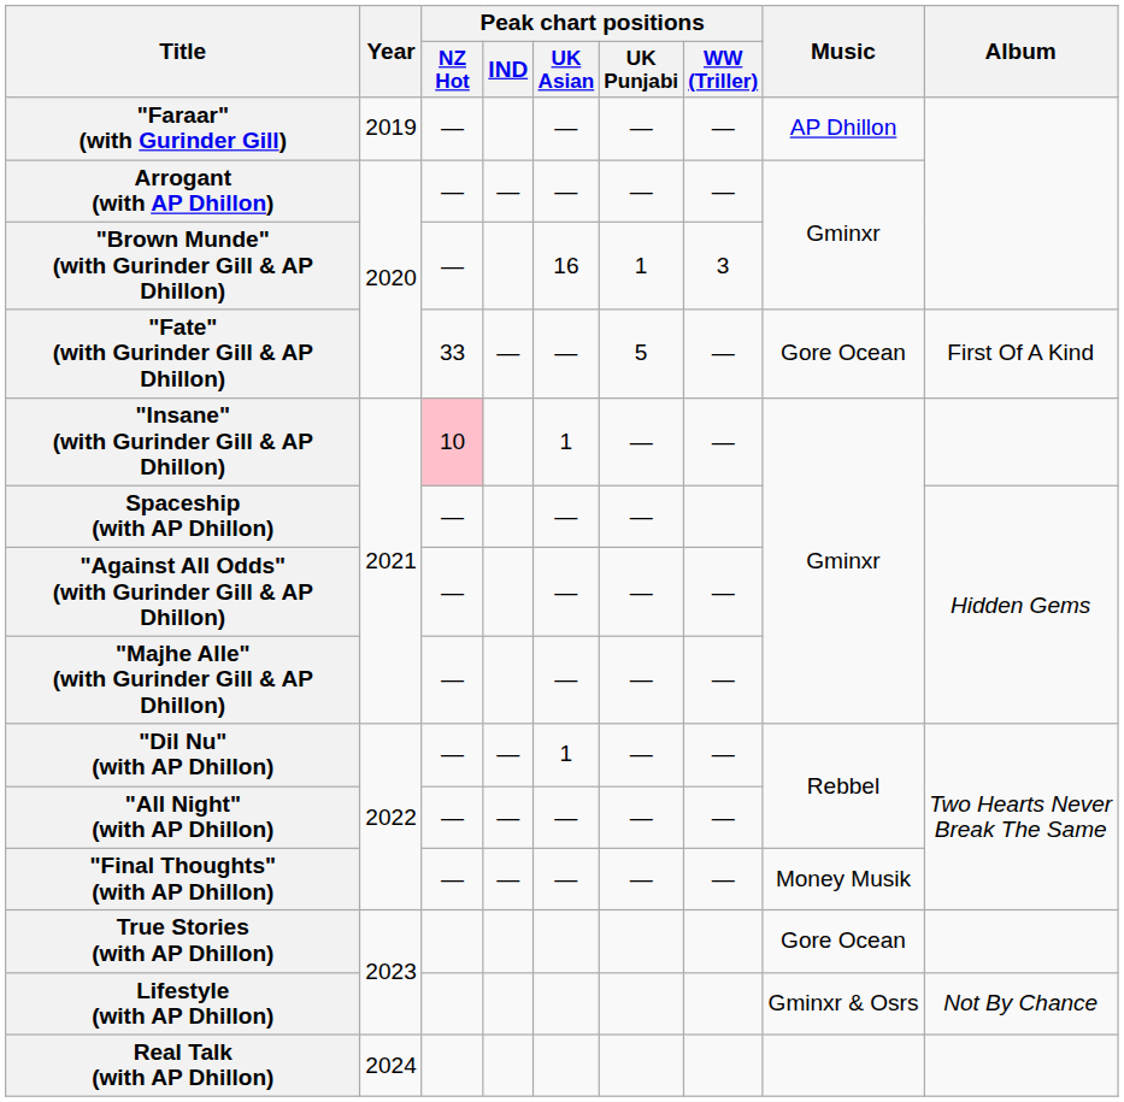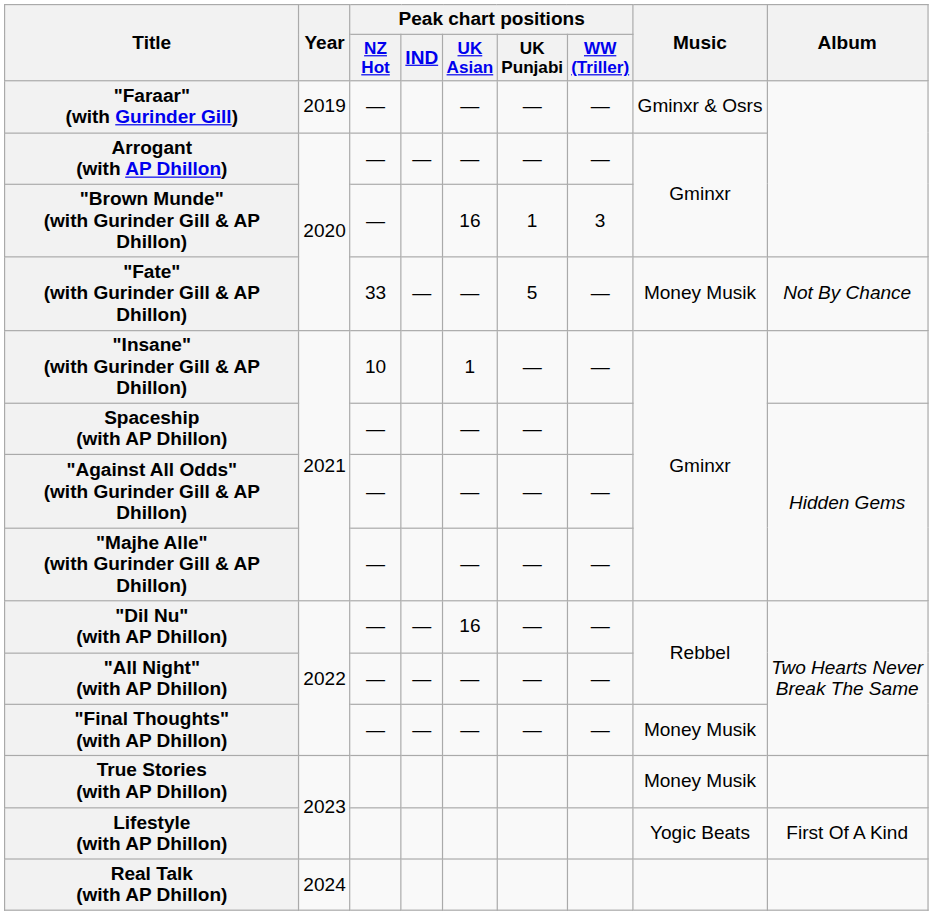 <table class="wikitable plainrowheaders" style="text-align:center;">
 <tr>
 <th rowspan="2" scope="col" style="width:15em;">Title</th>
 <th rowspan="2" scope="col">Year</th>
 <th colspan="5">Peak chart positions</th>
 <th rowspan="2" scope="col">Music</th>
 <th rowspan="2" scope="col">Album</th>
 </tr>
 <tr>
 <th scope="col" style="width:2.5em;font-size:90%;"><a href='#'>NZ<br>Hot</a><br></th>
 <th><a href='#'>IND</a></th>
 <th scope="col" style="width:2.5em;font-size:90%;"><a href='#'>UK<br>Asian</a></th>
 <th scope="col" style="width:2.5em;font-size:90%;">UK Punjabi</th>
 <th scope="col" style="width:2.5em;font-size:90%;"><a href='#'>WW (Triller)</a></th>
 </tr>
 <tr>
 <th scope="row">"Faraar"<br><span>(with <a href='#'>Gurinder Gill</a>)</span></th>
 <td>2019</td>
 <td>—</td>
 <td></td>
 <td>—</td>
 <td>—</td>
 <td>—</td>
-<td><a href='#'>AP Dhillon</a></td>
+<td>Gminxr & Osrs</td>
 <td rowspan="3"></td>
 </tr>
 <tr>
 <th scope="row">Arrogant <br><span>(with <a href='#'>AP Dhillon</a>)</span></th>
 <td rowspan="3">2020</td>
 <td>—</td>
 <td>—</td>
 <td>—</td>
 <td>—</td>
 <td>—</td>
 <td rowspan="2">Gminxr</td>
 </tr>
 <tr>
 <th scope="row">"Brown Munde"<br><span>(with Gurinder Gill & AP Dhillon)</span></th>
 <td>—</td>
 <td></td>
 <td>16</td>
 <td>1</td>
 <td>3</td>
 </tr>
 <tr>
 <th scope="row">"Fate"<br><span>(with Gurinder Gill & AP Dhillon)</span></th>
 <td>33</td>
 <td>—</td>
 <td>—</td>
 <td>5</td>
 <td>—</td>
-<td>Gore Ocean</td>
-<td>First Of A Kind</td>
+<td>Money Musik</td>
+<td><em>Not By Chance</em></td>
 </tr>
 <tr>
 <th scope="row">"Insane"<br><span>(with Gurinder Gill & AP Dhillon)</span></th>
 <td rowspan="4">2021</td>
-<td style="background: pink;">10 </td>
+<td>10 </td>
 <td></td>
 <td>1</td>
 <td>—</td>
 <td>—</td>
 <td rowspan="4">Gminxr</td>
 <td></td>
 </tr>
 <tr>
 <th scope="row">Spaceship <br><span>(with AP Dhillon)</span></th>
 <td>—</td>
 <td></td>
 <td>—</td>
 <td>—</td>
 <td></td>
 <td rowspan="3"><em>Hidden Gems</em></td>
 </tr>
 <tr>
 <th scope="row">"Against All Odds"<br><span>(with Gurinder Gill & AP Dhillon)</span></th>
 <td>—</td>
 <td></td>
 <td>—</td>
 <td>—</td>
 <td>—</td>
 </tr>
 <tr>
 <th scope="row">"Majhe Alle" <br><span>(with Gurinder Gill & AP Dhillon)</span></th>
 <td>—</td>
 <td></td>
 <td>—</td>
 <td>—</td>
 <td>—</td>
 </tr>
 <tr>
 <th scope="row">"Dil Nu" <br><span>(with AP Dhillon)</span></th>
 <td rowspan="3">2022</td>
 <td>—</td>
 <td>—</td>
-<td>1</td>
+<td>16</td>
 <td>—</td>
 <td>—</td>
 <td rowspan="2">Rebbel</td>
 <td rowspan="3"><em>Two Hearts Never<br>Break The Same</em></td>
 </tr>
 <tr>
 <th scope="row">"All Night" <br><span>(with AP Dhillon)</span></th>
 <td>—</td>
 <td>—</td>
 <td>—</td>
 <td>—</td>
 <td>—</td>
 </tr>
 <tr>
 <th scope="row">"Final Thoughts" <br><span>(with AP Dhillon)</span></th>
 <td>—</td>
 <td>—</td>
 <td>—</td>
 <td>—</td>
 <td>—</td>
 <td>Money Musik</td>
 </tr>
 <tr>
 <th scope="row">True Stories <br><span>(with AP Dhillon)</span></th>
 <td rowspan="2">2023</td>
 <td></td>
 <td></td>
 <td></td>
 <td></td>
 <td></td>
-<td>Gore Ocean</td>
+<td>Money Musik</td>
 <td></td>
 </tr>
 <tr>
 <th scope="row">Lifestyle <br><span>(with AP Dhillon)</span></th>
 <td></td>
 <td></td>
 <td></td>
 <td></td>
 <td></td>
-<td>Gminxr & Osrs</td>
-<td><em>Not By Chance</em></td>
+<td>Yogic Beats</td>
+<td>First Of A Kind</td>
 </tr>
 <tr>
 <th scope="row">Real Talk <br><span>(with AP Dhillon)</span></th>
 <td>2024</td>
 <td></td>
 <td></td>
 <td></td>
 <td></td>
 <td></td>
 <td></td>
 <td></td>
 </tr>
 </table>
